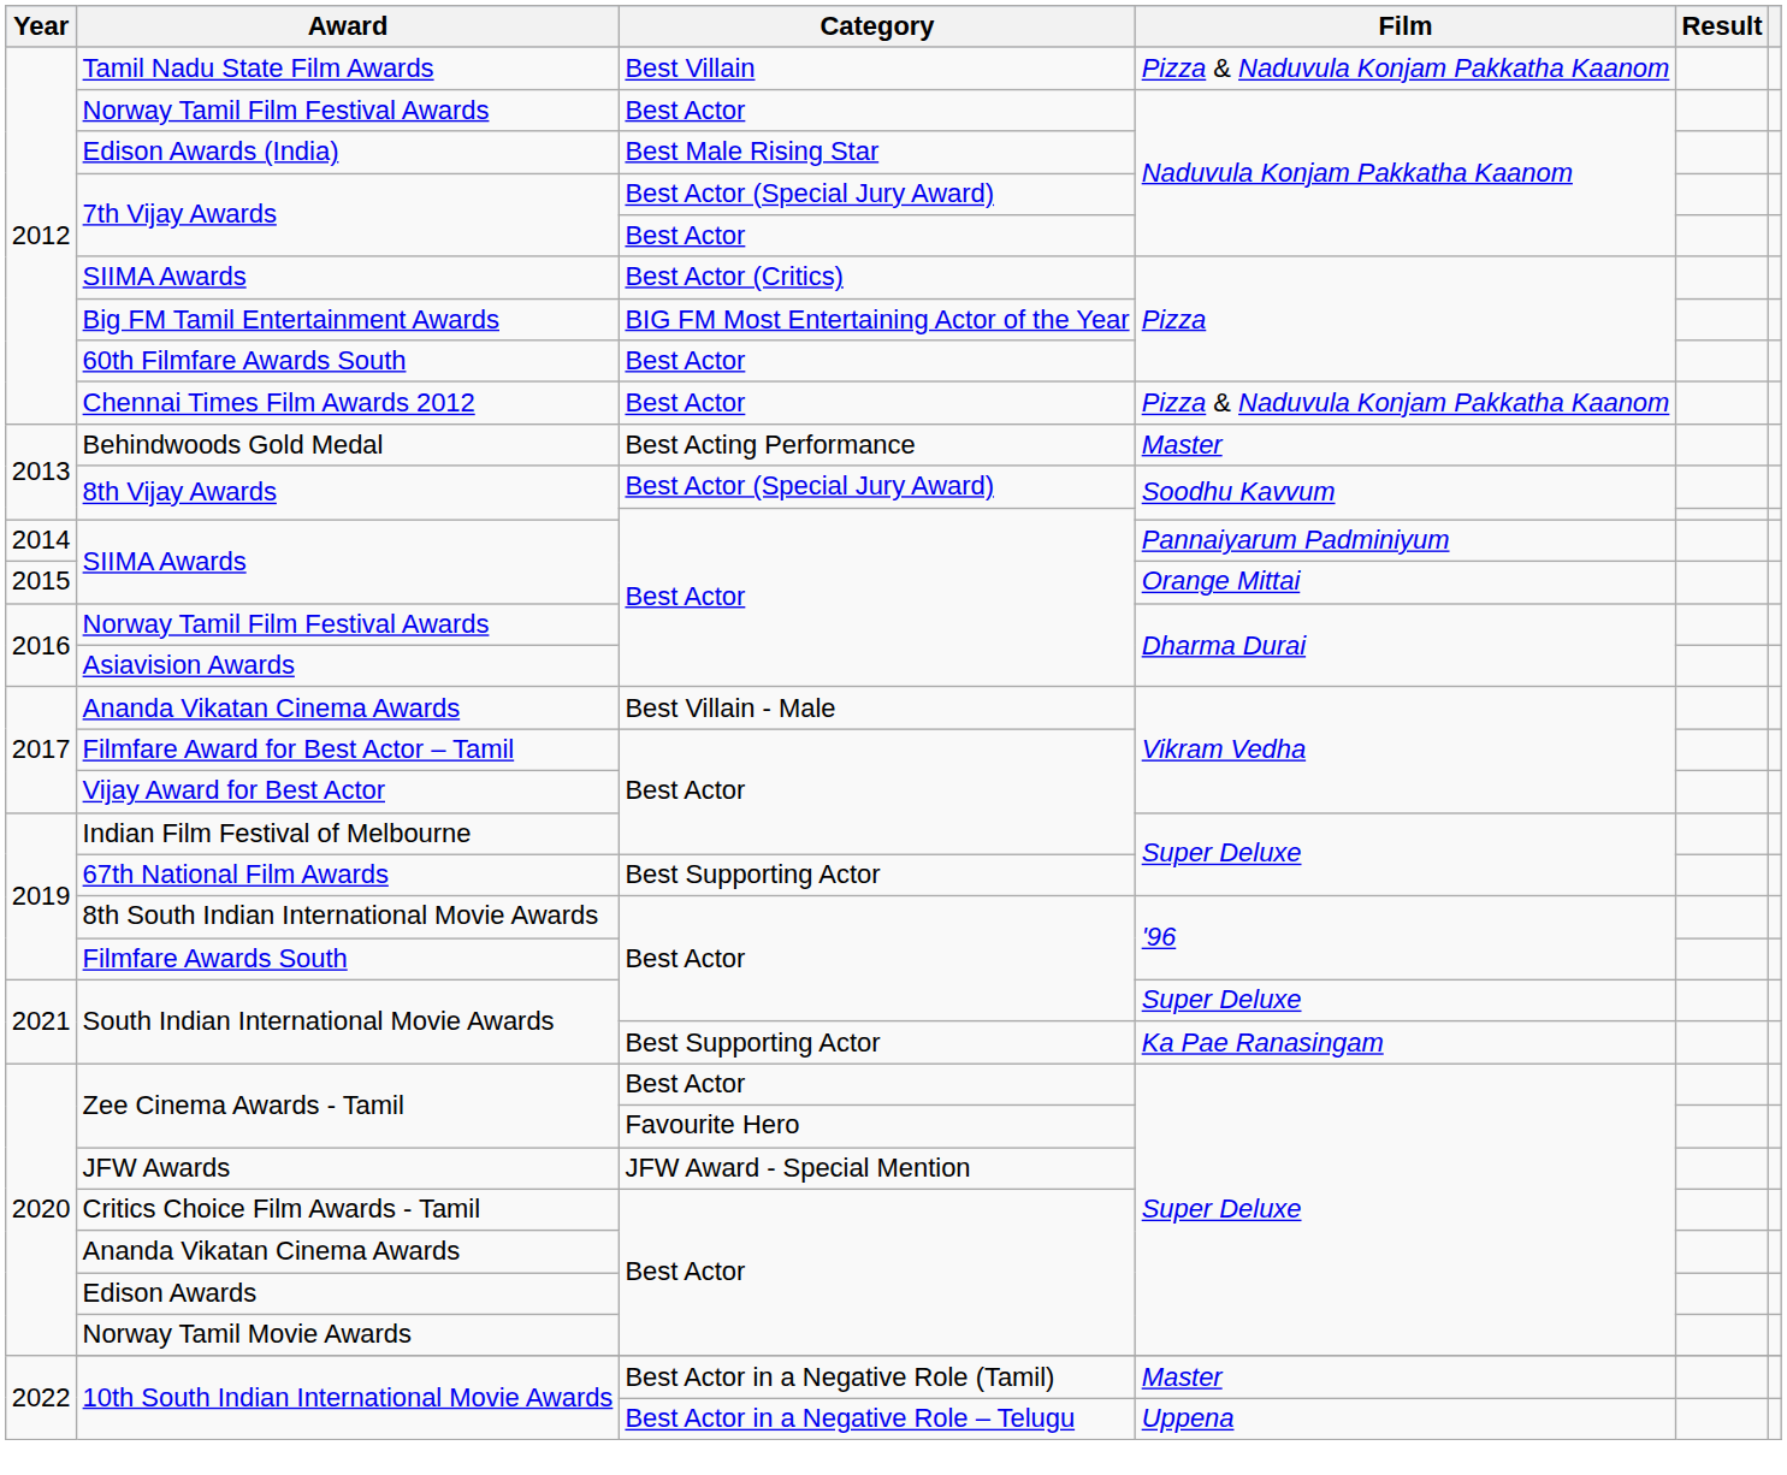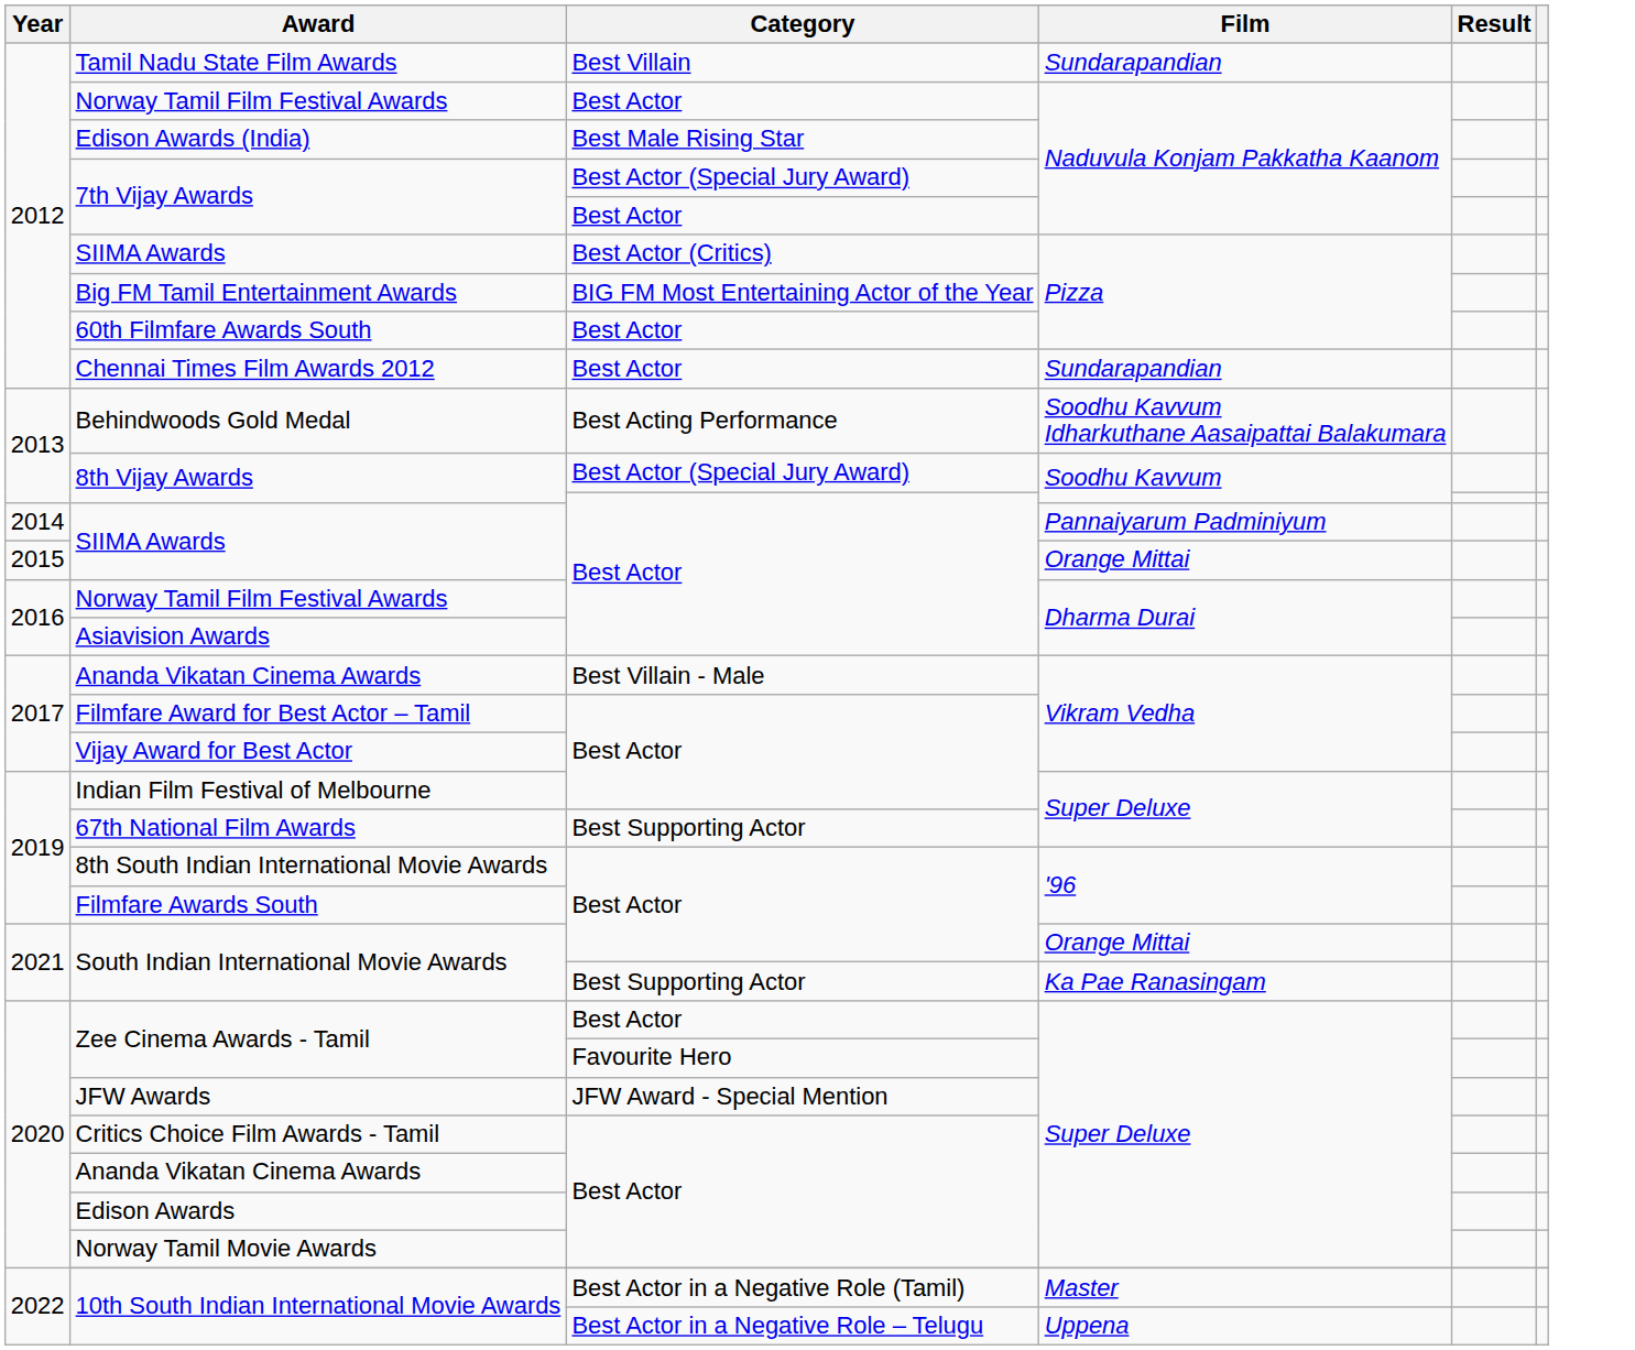 <table class="wikitable">
 <tr style="background:#B0C4DE;">
 <th scope="col">Year</th>
 <th scope="col">Award</th>
 <th scope="col">Category</th>
 <th scope="col">Film</th>
 <th scope="col">Result</th>
 <th scope="col" class="unsortable"></th>
 </tr>
 <tr>
 <td rowspan="9">2012</td>
 <td><a href='#'>Tamil Nadu State Film Awards</a></td>
 <td><a href='#'>Best Villain</a></td>
-<td><em><a href='#'>Pizza</a></em> & <em><a href='#'>Naduvula Konjam Pakkatha Kaanom</a></em></td>
+<td rowspan="1"><em><a href='#'>Sundarapandian</a></em></td>
 <td></td>
 <td></td>
 </tr>
 <tr>
 <td><a href='#'>Norway Tamil Film Festival Awards</a></td>
 <td><a href='#'>Best Actor</a></td>
 <td rowspan="4"><em><a href='#'>Naduvula Konjam Pakkatha Kaanom</a></em></td>
 <td></td>
 <td></td>
 </tr>
 <tr>
 <td><a href='#'>Edison Awards (India)</a></td>
 <td><a href='#'>Best Male Rising Star</a></td>
 <td></td>
 <td></td>
 </tr>
 <tr>
 <td rowspan="2"><a href='#'>7th Vijay Awards</a></td>
 <td><a href='#'>Best Actor (Special Jury Award)</a></td>
 <td></td>
 <td></td>
 </tr>
 <tr>
 <td><a href='#'>Best Actor</a></td>
 <td></td>
 <td></td>
 </tr>
 <tr>
 <td><a href='#'>SIIMA Awards</a></td>
 <td><a href='#'>Best Actor (Critics)</a></td>
 <td rowspan="3"><em><a href='#'>Pizza</a></em></td>
 <td></td>
 <td></td>
 </tr>
 <tr>
 <td><a href='#'>Big FM Tamil Entertainment Awards</a></td>
 <td><a href='#'>BIG FM Most Entertaining Actor of the Year</a></td>
 <td></td>
 <td></td>
 </tr>
 <tr>
 <td><a href='#'>60th Filmfare Awards South</a></td>
 <td><a href='#'>Best Actor</a></td>
 <td></td>
 <td></td>
 </tr>
 <tr>
 <td><a href='#'>Chennai Times Film Awards 2012</a></td>
 <td><a href='#'>Best Actor</a></td>
-<td><em><a href='#'>Pizza</a></em> & <em><a href='#'>Naduvula Konjam Pakkatha Kaanom</a></em></td>
+<td rowspan="1"><em><a href='#'>Sundarapandian</a></em></td>
 <td></td>
 <td></td>
 </tr>
 <tr>
 <td rowspan="3">2013</td>
 <td>Behindwoods Gold Medal</td>
 <td>Best Acting Performance</td>
-<td rowspan="1"><em><a href='#'>Master</a></em></td>
+<td><em><a href='#'>Soodhu Kavvum</a></em><br><em><a href='#'>Idharkuthane Aasaipattai Balakumara</a></em></td>
 <td></td>
 <td></td>
 </tr>
 <tr>
 <td rowspan="2"><a href='#'>8th Vijay Awards</a></td>
 <td><a href='#'>Best Actor (Special Jury Award)</a></td>
 <td rowspan="2"><em><a href='#'>Soodhu Kavvum</a></em></td>
 <td></td>
 <td></td>
 </tr>
 <tr>
 <td rowspan="5"><a href='#'>Best Actor</a></td>
 <td></td>
 <td></td>
 </tr>
 <tr>
 <td rowspan="1">2014</td>
 <td rowspan="2"><a href='#'>SIIMA Awards</a></td>
 <td><em><a href='#'>Pannaiyarum Padminiyum</a></em></td>
 <td></td>
 <td></td>
 </tr>
 <tr>
 <td rowspan="1">2015</td>
 <td><em><a href='#'>Orange Mittai</a></em></td>
 <td></td>
 <td></td>
 </tr>
 <tr>
 <td rowspan="2">2016</td>
 <td><a href='#'>Norway Tamil Film Festival Awards</a></td>
 <td rowspan="2"><em><a href='#'>Dharma Durai</a></em></td>
 <td></td>
 <td></td>
 </tr>
 <tr>
 <td><a href='#'>Asiavision Awards</a></td>
 <td></td>
 <td></td>
 </tr>
 <tr>
 <td rowspan="3">2017</td>
 <td><a href='#'>Ananda Vikatan Cinema Awards</a></td>
 <td>Best Villain - Male</td>
 <td rowspan="3"><em><a href='#'>Vikram Vedha</a></em></td>
 <td></td>
 <td></td>
 </tr>
 <tr>
 <td><a href='#'>Filmfare Award for Best Actor – Tamil</a></td>
 <td rowspan="3">Best Actor</td>
 <td></td>
 <td></td>
 </tr>
 <tr>
 <td><a href='#'>Vijay Award for Best Actor</a></td>
 <td></td>
 <td></td>
 </tr>
 <tr>
 <td rowspan="4">2019</td>
 <td>Indian Film Festival of Melbourne</td>
 <td rowspan="2"><em><a href='#'>Super Deluxe</a></em></td>
 <td></td>
 <td></td>
 </tr>
 <tr>
 <td><a href='#'>67th National Film Awards</a></td>
 <td>Best Supporting Actor</td>
 <td></td>
 <td></td>
 </tr>
 <tr>
 <td>8th South Indian International Movie Awards</td>
 <td rowspan="3">Best Actor</td>
 <td rowspan="2"><em><a href='#'>'96</a></em></td>
 <td></td>
 <td></td>
 </tr>
 <tr>
 <td><a href='#'>Filmfare Awards South</a></td>
 <td></td>
 <td></td>
 </tr>
 <tr>
 <td rowspan="2">2021</td>
 <td rowspan="2">South Indian International Movie Awards</td>
-<td rowspan="1"><em><a href='#'>Super Deluxe</a></em></td>
+<td><em><a href='#'>Orange Mittai</a></em></td>
 <td></td>
 <td></td>
 </tr>
 <tr>
 <td>Best Supporting Actor</td>
 <td rowspan="1"><em><a href='#'>Ka Pae Ranasingam</a></em></td>
 <td></td>
 <td></td>
 </tr>
 <tr>
 <td rowspan="7">2020</td>
 <td rowspan="2">Zee Cinema Awards - Tamil</td>
 <td>Best Actor</td>
 <td rowspan="7"><em><a href='#'>Super Deluxe</a></em></td>
 <td></td>
 <td></td>
 </tr>
 <tr>
 <td>Favourite Hero</td>
 <td></td>
 <td></td>
 </tr>
 <tr>
 <td>JFW Awards</td>
 <td>JFW Award - Special Mention</td>
 <td></td>
 <td></td>
 </tr>
 <tr>
 <td>Critics Choice Film Awards - Tamil</td>
 <td rowspan="4">Best Actor</td>
 <td></td>
 <td></td>
 </tr>
 <tr>
 <td>Ananda Vikatan Cinema Awards</td>
 <td></td>
 <td></td>
 </tr>
 <tr>
 <td>Edison Awards</td>
 <td></td>
 <td></td>
 </tr>
 <tr>
 <td>Norway Tamil Movie Awards</td>
 <td></td>
 <td></td>
 </tr>
 <tr>
 <td rowspan="3">2022</td>
 </tr>
 <tr>
 <td rowspan="2"><a href='#'>10th South Indian International Movie Awards</a></td>
 <td>Best Actor in a Negative Role (Tamil)</td>
 <td rowspan="1"><em><a href='#'>Master</a></em></td>
 <td></td>
 <td></td>
 </tr>
 <tr>
 <td><a href='#'>Best Actor in a Negative Role – Telugu</a></td>
 <td rowspan="1"><em><a href='#'>Uppena</a></em></td>
 <td></td>
 <td></td>
 </tr>
 </table>
